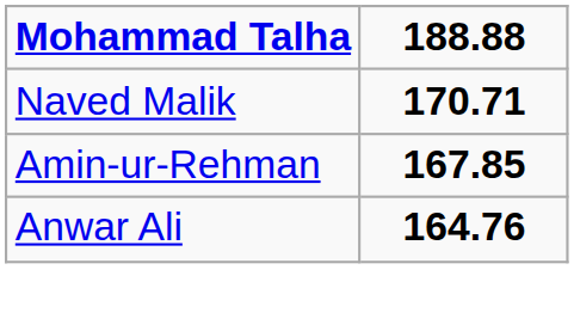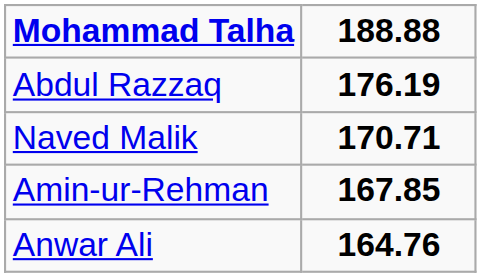 <table class="wikitable">
 <tr>
 <td><strong><a href='#'>Mohammad Talha</a></strong></td>
 <td>   <strong>188.88</strong>   </td>
+</tr>
+<tr>
+<td><a href='#'>Abdul Razzaq</a></td>
+<td>   <strong>176.19</strong>   </td>
 </tr>
 <tr>
 <td><a href='#'>Naved Malik</a></td>
 <td>   <strong>170.71</strong>   </td>
 </tr>
 <tr>
 <td><a href='#'>Amin-ur-Rehman</a></td>
 <td>   <strong>167.85</strong>   </td>
 </tr>
 <tr>
 <td><a href='#'>Anwar Ali</a></td>
 <td>   <strong>164.76  </strong>   </td>
 </tr>
 </table>
